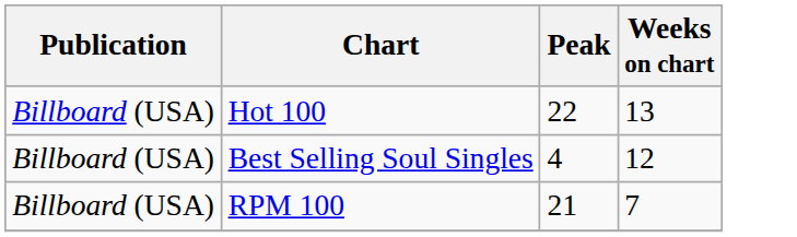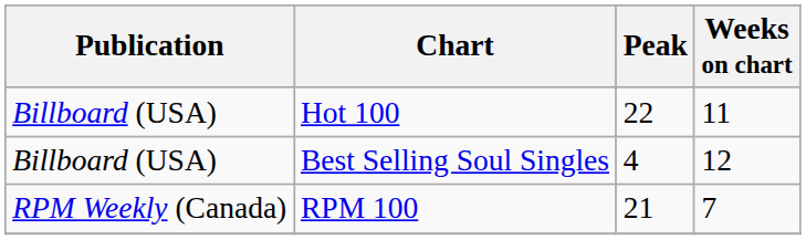 <table class="wikitable plainrowheaders sortable">
 <tr>
 <th scope="col">Publication</th>
 <th scope="col">Chart</th>
 <th scope="col">Peak</th>
 <th scope="col" class="unsortable">Weeks<br><small>on chart</small></th>
 </tr>
 <tr>
 <td><em><a href='#'>Billboard</a></em> (USA)</td>
 <td><a href='#'>Hot 100</a></td>
 <td>22</td>
-<td>13</td>
+<td>11</td>
 </tr>
 <tr>
 <td><em>Billboard</em> (USA)</td>
 <td><a href='#'>Best Selling Soul Singles</a></td>
 <td>4</td>
 <td>12</td>
 </tr>
 <tr>
-<td><em>Billboard</em> (USA)</td>
+<td><em><a href='#'>RPM Weekly</a></em> (Canada)</td>
 <td><a href='#'>RPM 100</a></td>
 <td>21</td>
 <td>7</td>
 </tr>
 <tr>
 </tr>
 </table>
